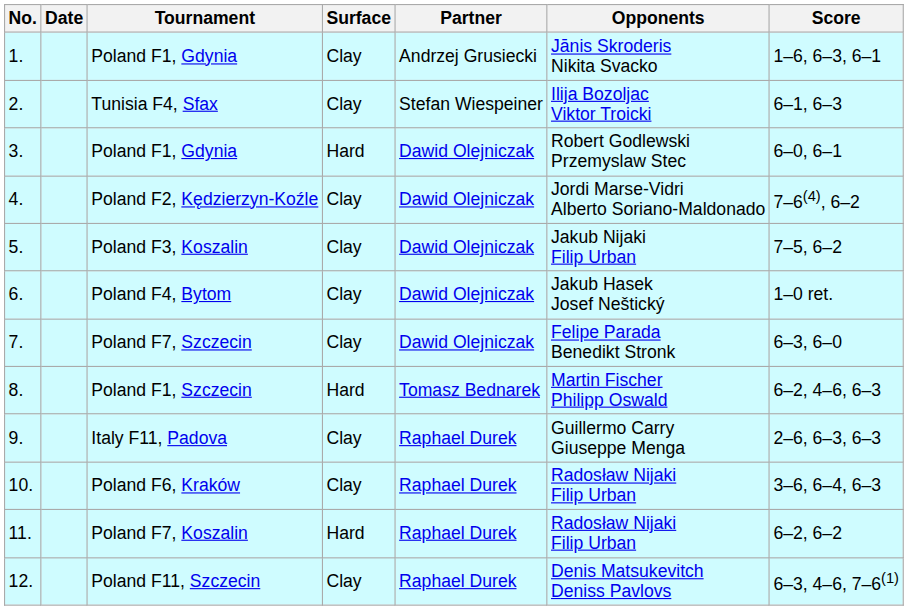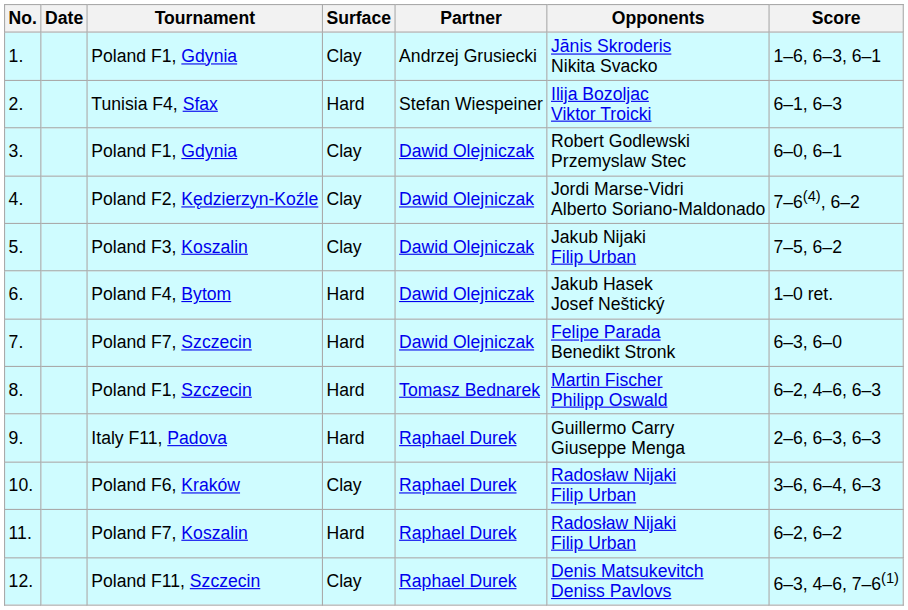 <table class="sortable wikitable">
 <tr>
 <th>No.</th>
 <th>Date</th>
 <th>Tournament</th>
 <th>Surface</th>
 <th>Partner</th>
 <th>Opponents</th>
 <th class="unsortable">Score</th>
 </tr>
 <tr style="background:#cffcff;">
 <td>1.</td>
 <td></td>
 <td>Poland F1, <a href='#'>Gdynia</a></td>
 <td>Clay</td>
 <td> Andrzej Grusiecki</td>
 <td> <a href='#'>Jānis Skroderis</a> <br>  Nikita Svacko</td>
 <td>1–6, 6–3, 6–1</td>
 </tr>
 <tr style="background:#cffcff;">
 <td>2.</td>
 <td></td>
 <td>Tunisia F4, <a href='#'>Sfax</a></td>
-<td>Clay</td>
+<td>Hard</td>
 <td> Stefan Wiespeiner</td>
 <td> <a href='#'>Ilija Bozoljac</a> <br>  <a href='#'>Viktor Troicki</a></td>
 <td>6–1, 6–3</td>
 </tr>
 <tr style="background:#cffcff;">
 <td>3.</td>
 <td></td>
 <td>Poland F1, <a href='#'>Gdynia</a></td>
-<td>Hard</td>
+<td>Clay</td>
 <td> <a href='#'>Dawid Olejniczak</a></td>
 <td> Robert Godlewski <br>  Przemyslaw Stec</td>
 <td>6–0, 6–1</td>
 </tr>
 <tr style="background:#cffcff;">
 <td>4.</td>
 <td></td>
 <td>Poland F2, <a href='#'>Kędzierzyn-Koźle</a></td>
 <td>Clay</td>
 <td> <a href='#'>Dawid Olejniczak</a></td>
 <td> Jordi Marse-Vidri <br>  Alberto Soriano-Maldonado</td>
 <td>7–6<sup>(4)</sup>, 6–2</td>
 </tr>
 <tr style="background:#cffcff;">
 <td>5.</td>
 <td></td>
 <td>Poland F3, <a href='#'>Koszalin</a></td>
 <td>Clay</td>
 <td> <a href='#'>Dawid Olejniczak</a></td>
 <td> Jakub Nijaki <br>  <a href='#'>Filip Urban</a></td>
 <td>7–5, 6–2</td>
 </tr>
 <tr style="background:#cffcff;">
 <td>6.</td>
 <td></td>
 <td>Poland F4, <a href='#'>Bytom</a></td>
-<td>Clay</td>
+<td>Hard</td>
 <td> <a href='#'>Dawid Olejniczak</a></td>
 <td> Jakub Hasek <br>  Josef Neštický</td>
 <td>1–0 ret.</td>
 </tr>
 <tr style="background:#cffcff;">
 <td>7.</td>
 <td></td>
 <td>Poland F7, <a href='#'>Szczecin</a></td>
-<td>Clay</td>
+<td>Hard</td>
 <td> <a href='#'>Dawid Olejniczak</a></td>
 <td> <a href='#'>Felipe Parada</a> <br>  Benedikt Stronk</td>
 <td>6–3, 6–0</td>
 </tr>
 <tr style="background:#cffcff;">
 <td>8.</td>
 <td></td>
 <td>Poland F1, <a href='#'>Szczecin</a></td>
 <td>Hard</td>
 <td> <a href='#'>Tomasz Bednarek</a></td>
 <td> <a href='#'>Martin Fischer</a> <br>  <a href='#'>Philipp Oswald</a></td>
 <td>6–2, 4–6, 6–3</td>
 </tr>
 <tr style="background:#cffcff;">
 <td>9.</td>
 <td></td>
 <td>Italy F11, <a href='#'>Padova</a></td>
-<td>Clay</td>
+<td>Hard</td>
 <td> <a href='#'>Raphael Durek</a></td>
 <td> Guillermo Carry <br>  Giuseppe Menga</td>
 <td>2–6, 6–3, 6–3</td>
 </tr>
 <tr style="background:#cffcff;">
 <td>10.</td>
 <td></td>
 <td>Poland F6, <a href='#'>Kraków</a></td>
 <td>Clay</td>
 <td> <a href='#'>Raphael Durek</a></td>
 <td> <a href='#'>Radosław Nijaki</a> <br>  <a href='#'>Filip Urban</a></td>
 <td>3–6, 6–4, 6–3</td>
 </tr>
 <tr style="background:#cffcff;">
 <td>11.</td>
 <td></td>
 <td>Poland F7, <a href='#'>Koszalin</a></td>
 <td>Hard</td>
 <td> <a href='#'>Raphael Durek</a></td>
 <td> <a href='#'>Radosław Nijaki</a> <br>  <a href='#'>Filip Urban</a></td>
 <td>6–2, 6–2</td>
 </tr>
 <tr style="background:#cffcff;">
 <td>12.</td>
 <td></td>
 <td>Poland F11, <a href='#'>Szczecin</a></td>
 <td>Clay</td>
 <td> <a href='#'>Raphael Durek</a></td>
 <td> <a href='#'>Denis Matsukevitch</a> <br>  <a href='#'>Deniss Pavlovs</a></td>
 <td>6–3, 4–6, 7–6<sup>(1)</sup></td>
 </tr>
 </table>
